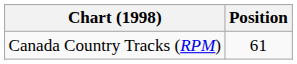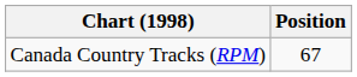 <table class="wikitable sortable">
 <tr>
 <th scope="col">Chart (1998)</th>
 <th scope="col">Position</th>
 </tr>
 <tr>
 <td>Canada Country Tracks (<em><a href='#'>RPM</a></em>)</td>
-<td align="center">61</td>
+<td align="center">67</td>
 </tr>
 </table>
